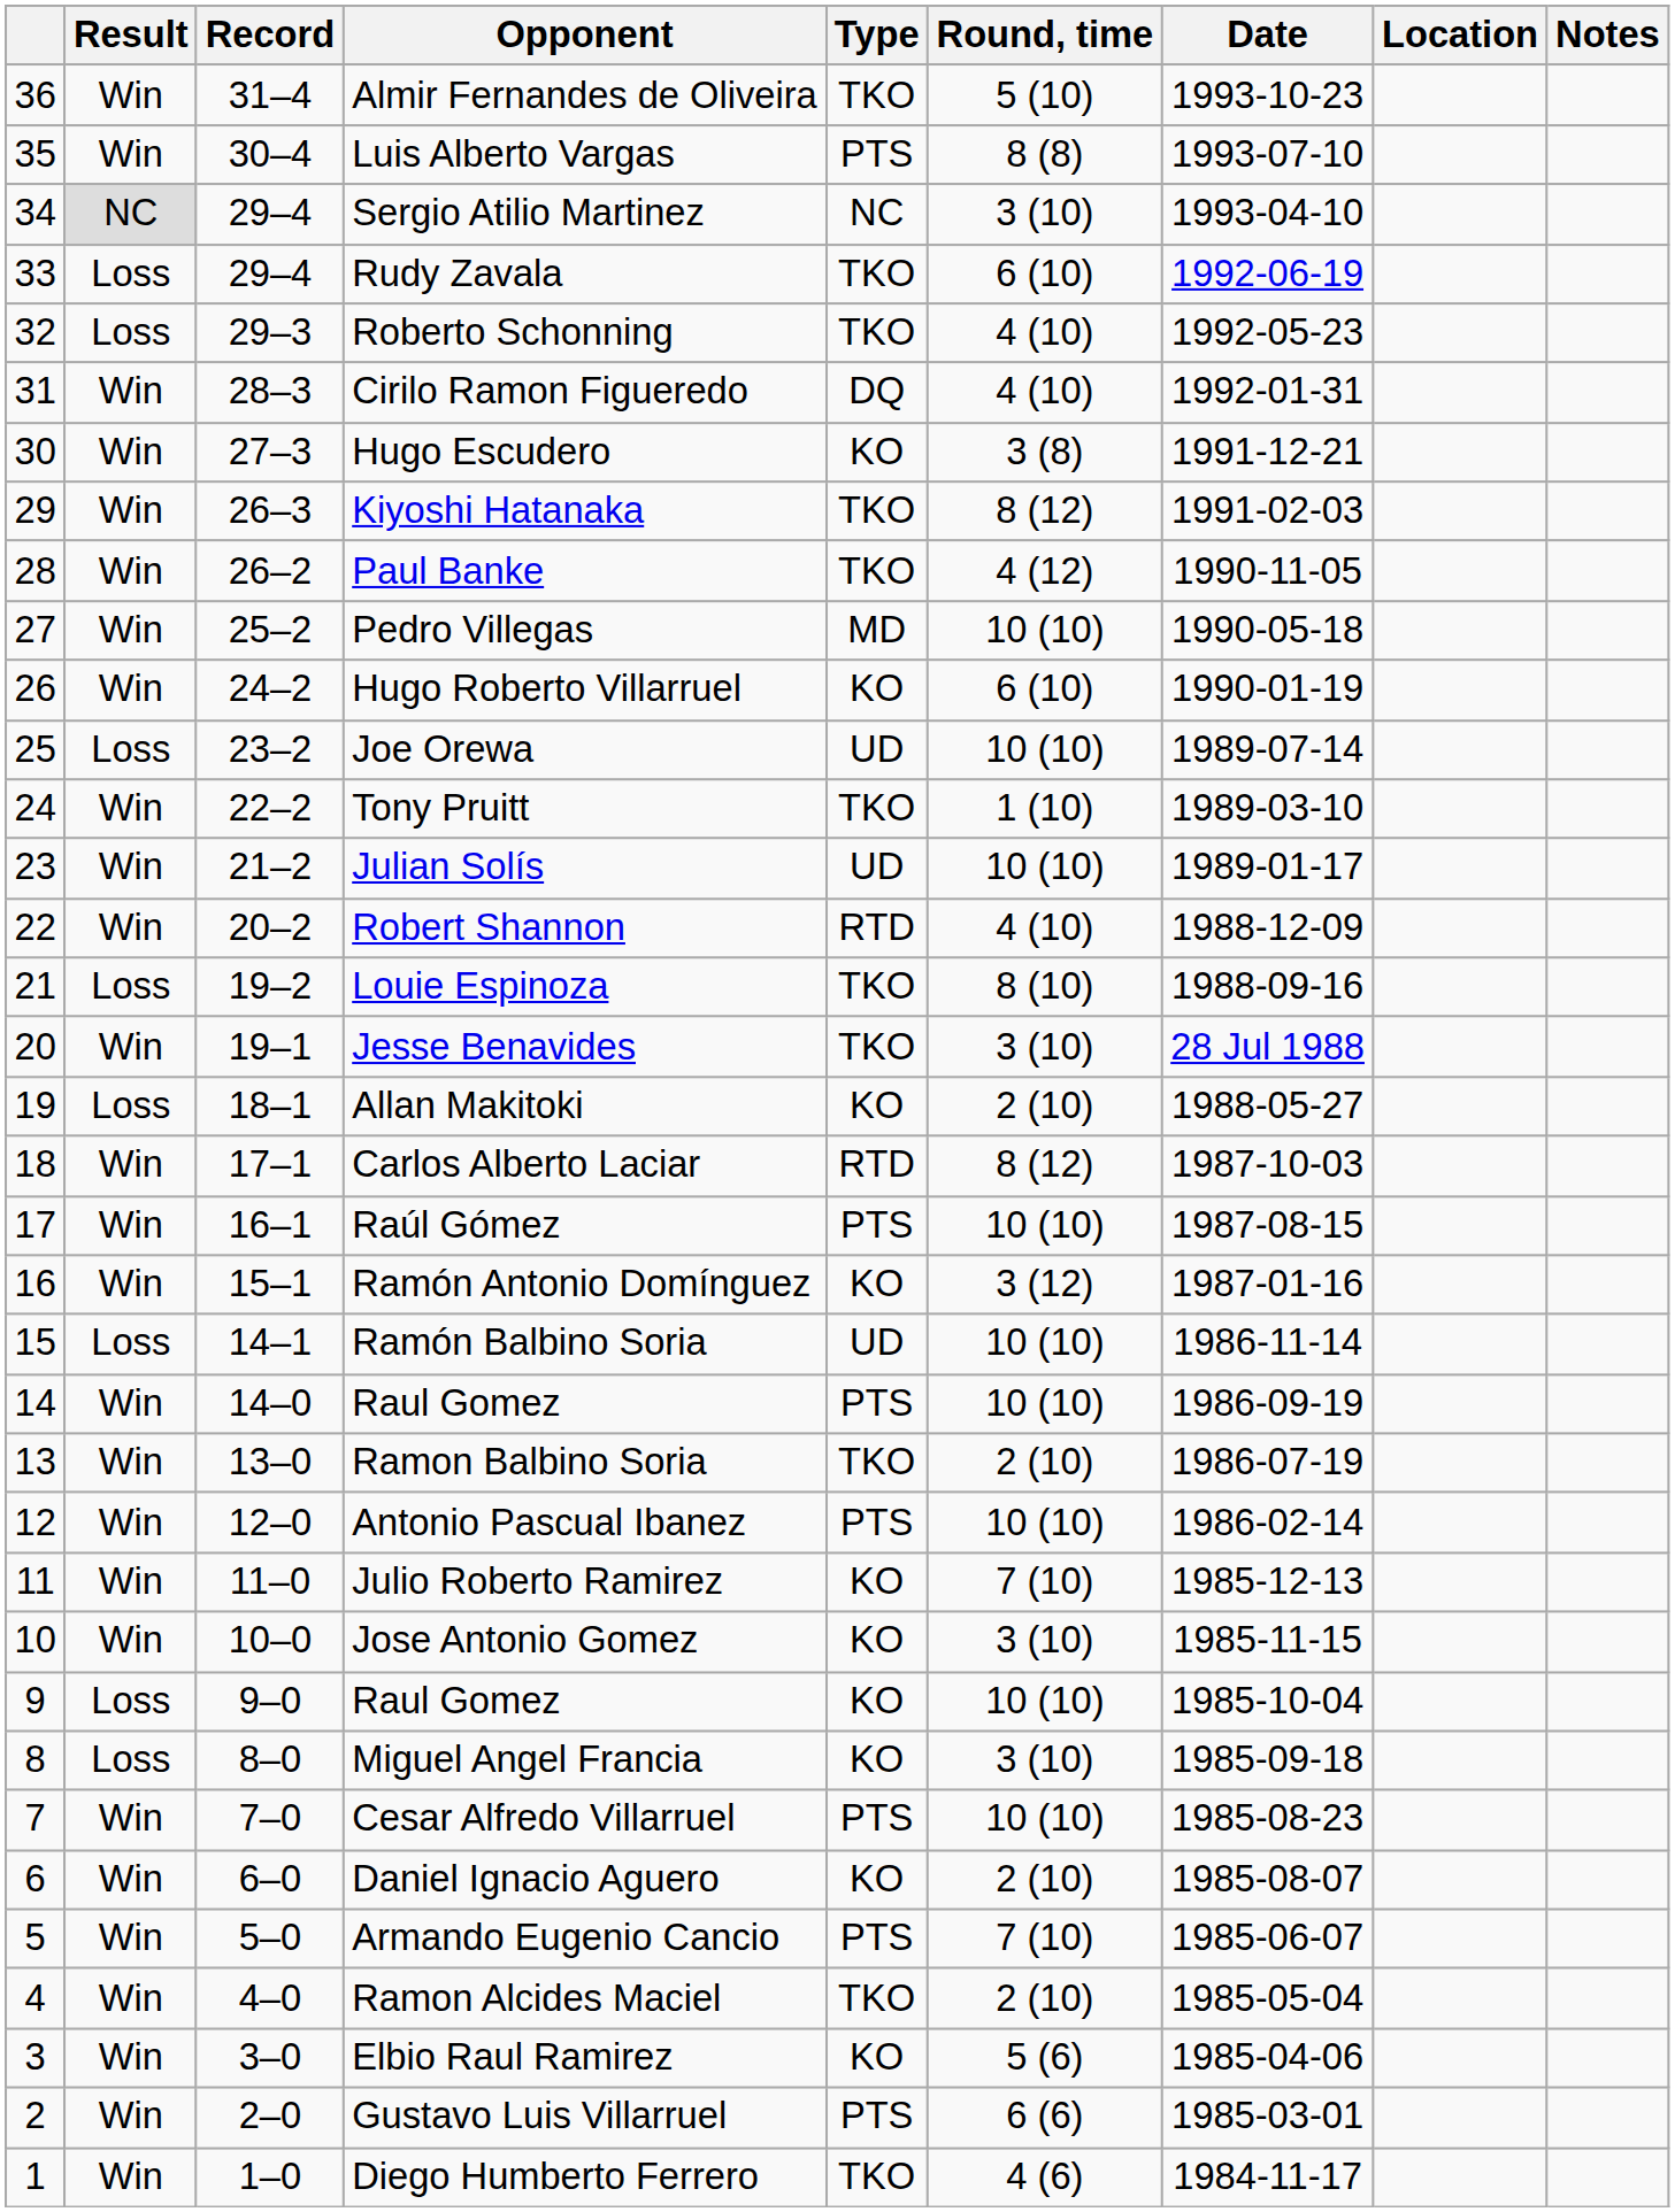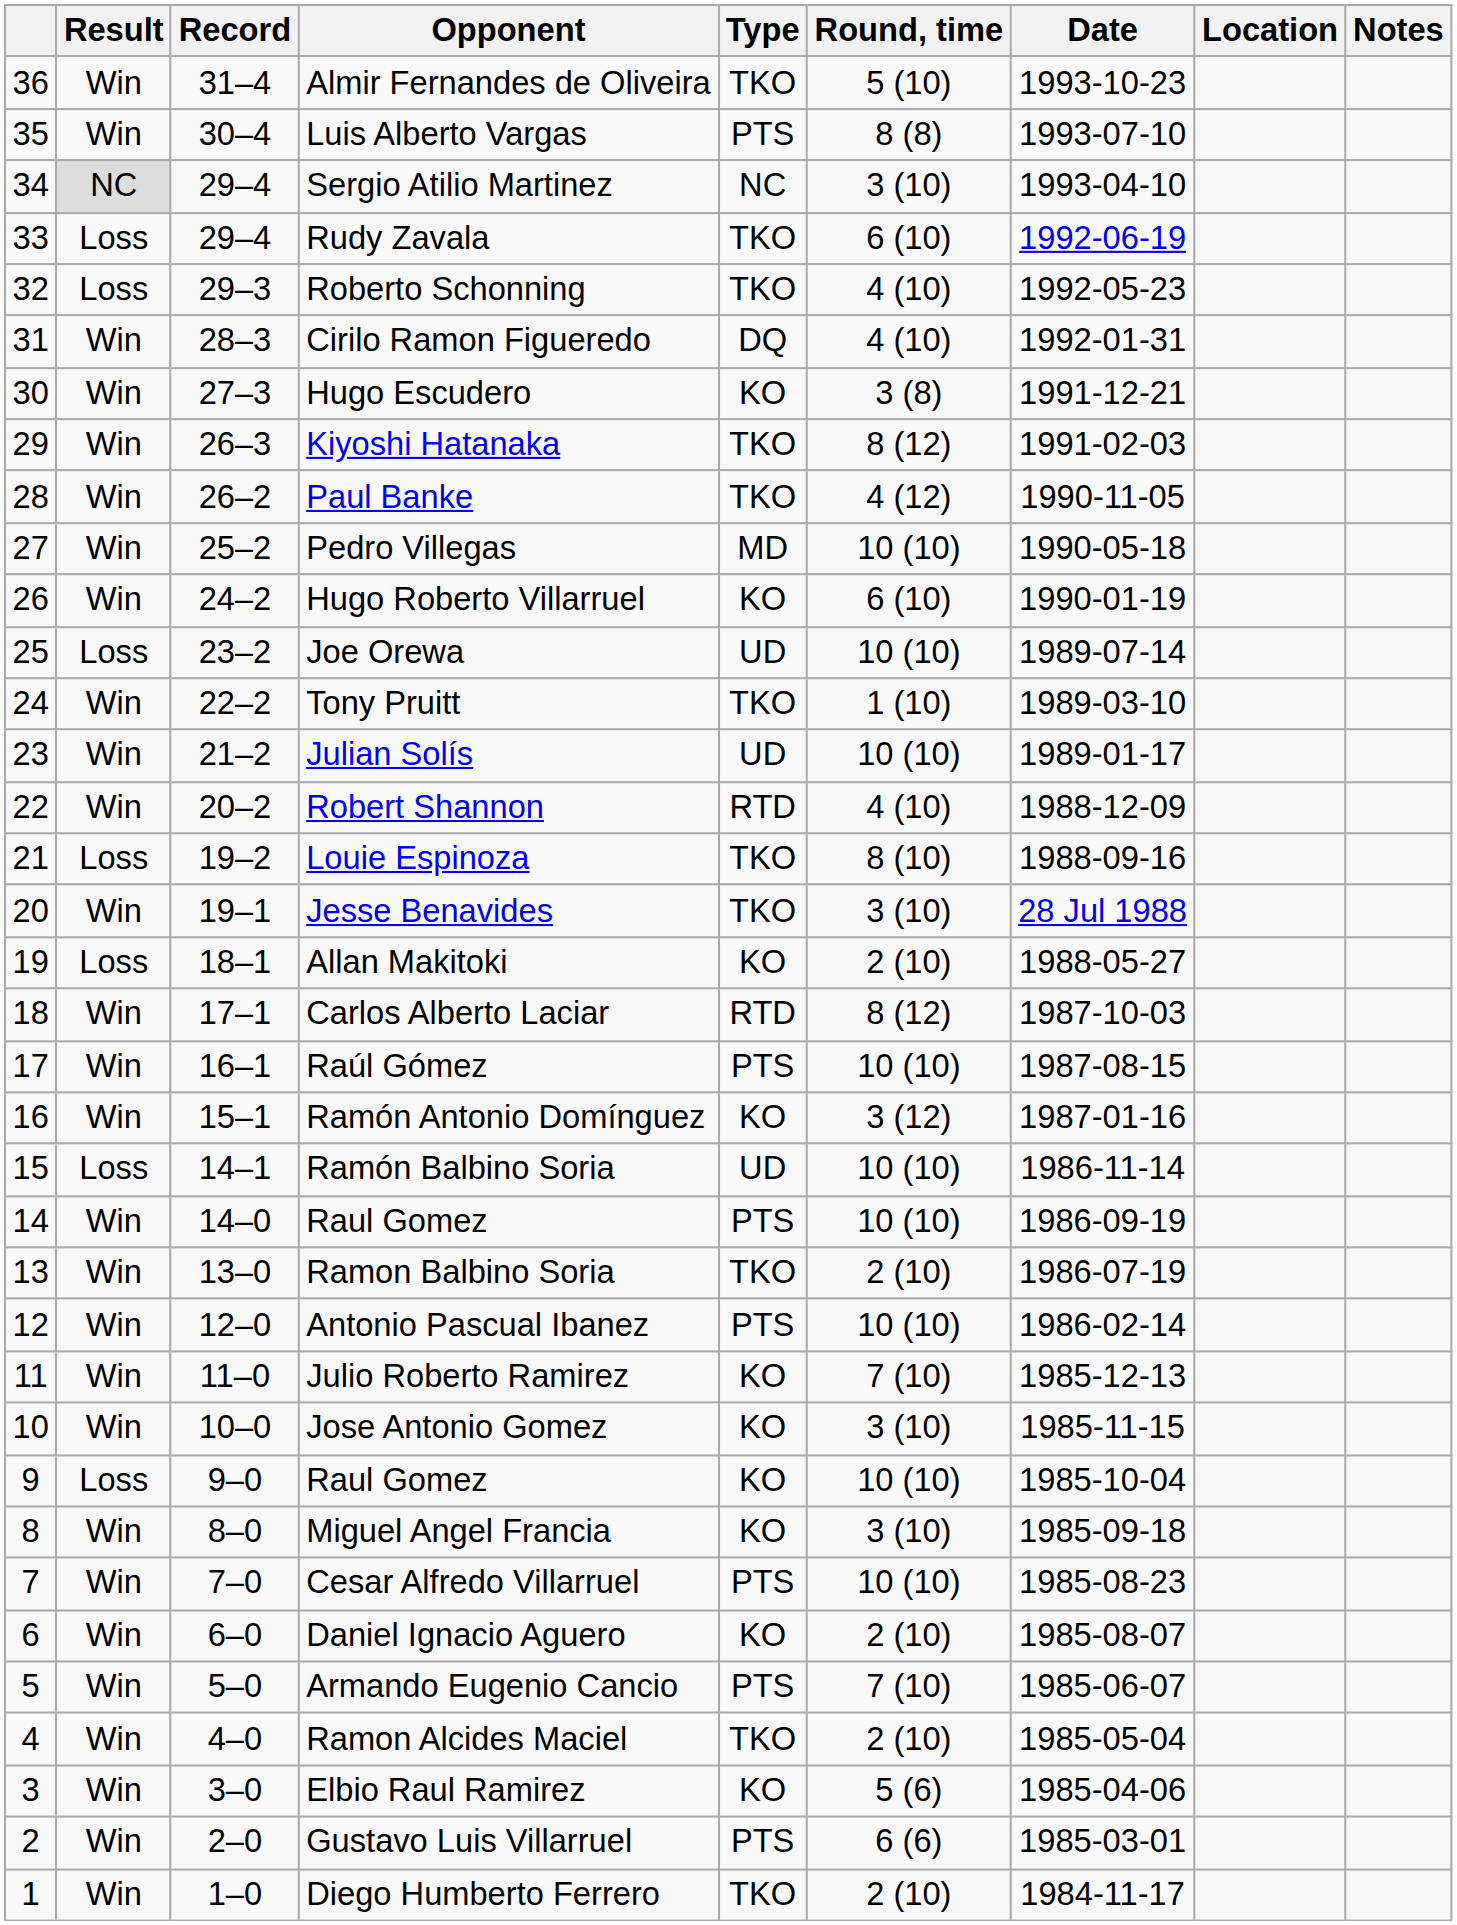 <table class=wikitable style=text-align:center>
 <tr>
 <th></th>
 <th>Result</th>
 <th>Record</th>
 <th>Opponent</th>
 <th>Type</th>
 <th>Round, time</th>
 <th>Date</th>
 <th>Location</th>
 <th>Notes</th>
 </tr>
 <tr>
 <td>36</td>
 <td>Win</td>
 <td>31–4 </td>
 <td align=left>Almir Fernandes de Oliveira</td>
 <td>TKO</td>
 <td>5 (10)</td>
 <td>1993-10-23</td>
 <td align=left></td>
 <td align=left></td>
 </tr>
 <tr>
 <td>35</td>
 <td>Win</td>
 <td>30–4 </td>
 <td align=left>Luis Alberto Vargas</td>
 <td>PTS</td>
 <td>8 (8)</td>
 <td>1993-07-10</td>
 <td align=left></td>
 <td align=left></td>
 </tr>
 <tr>
 <td>34</td>
 <td style=background:#DDD>NC</td>
 <td>29–4 </td>
 <td align=left>Sergio Atilio Martinez</td>
 <td>NC</td>
 <td>3 (10)</td>
 <td>1993-04-10</td>
 <td align=left></td>
 <td align=left></td>
 </tr>
 <tr>
 <td>33</td>
 <td>Loss</td>
 <td>29–4</td>
 <td align=left>Rudy Zavala</td>
 <td>TKO</td>
 <td>6 (10)</td>
 <td><a href='#'>1992-06-19</a></td>
 <td align=left></td>
 <td align=left></td>
 </tr>
 <tr>
 <td>32</td>
 <td>Loss</td>
 <td>29–3</td>
 <td align=left>Roberto Schonning</td>
 <td>TKO</td>
 <td>4 (10)</td>
 <td>1992-05-23</td>
 <td align=left></td>
 <td align=left></td>
 </tr>
 <tr>
 <td>31</td>
 <td>Win</td>
 <td>28–3</td>
 <td align=left>Cirilo Ramon Figueredo</td>
 <td>DQ</td>
 <td>4 (10)</td>
 <td>1992-01-31</td>
 <td align=left></td>
 <td align=left></td>
 </tr>
 <tr>
 <td>30</td>
 <td>Win</td>
 <td>27–3</td>
 <td align=left>Hugo Escudero</td>
 <td>KO</td>
 <td>3 (8)</td>
 <td>1991-12-21</td>
 <td align=left></td>
 <td align=left></td>
 </tr>
 <tr>
 <td>29</td>
 <td>Win</td>
 <td>26–3</td>
 <td align=left><a href='#'>Kiyoshi Hatanaka</a></td>
 <td>TKO</td>
 <td>8 (12)</td>
 <td>1991-02-03</td>
 <td align=left></td>
 <td align=left></td>
 </tr>
 <tr>
 <td>28</td>
 <td>Win</td>
 <td>26–2</td>
 <td align=left><a href='#'>Paul Banke</a></td>
 <td>TKO</td>
 <td>4 (12)</td>
 <td>1990-11-05</td>
 <td align=left></td>
 <td align=left></td>
 </tr>
 <tr>
 <td>27</td>
 <td>Win</td>
 <td>25–2</td>
 <td align=left>Pedro Villegas</td>
 <td>MD</td>
 <td>10 (10)</td>
 <td>1990-05-18</td>
 <td align=left></td>
 <td align=left></td>
 </tr>
 <tr>
 <td>26</td>
 <td>Win</td>
 <td>24–2</td>
 <td align=left>Hugo Roberto Villarruel</td>
 <td>KO</td>
 <td>6 (10)</td>
 <td>1990-01-19</td>
 <td align=left></td>
 <td align=left></td>
 </tr>
 <tr>
 <td>25</td>
 <td>Loss</td>
 <td>23–2</td>
 <td align=left>Joe Orewa</td>
 <td>UD</td>
 <td>10 (10)</td>
 <td>1989-07-14</td>
 <td align=left></td>
 <td align=left></td>
 </tr>
 <tr>
 <td>24</td>
 <td>Win</td>
 <td>22–2</td>
 <td align=left>Tony Pruitt</td>
 <td>TKO</td>
 <td>1 (10)</td>
 <td>1989-03-10</td>
 <td align=left></td>
 <td align=left></td>
 </tr>
 <tr>
 <td>23</td>
 <td>Win</td>
 <td>21–2</td>
 <td align=left><a href='#'>Julian Solís</a></td>
 <td>UD</td>
 <td>10 (10)</td>
 <td>1989-01-17</td>
 <td align=left></td>
 <td align=left></td>
 </tr>
 <tr>
 <td>22</td>
 <td>Win</td>
 <td>20–2</td>
 <td align=left><a href='#'>Robert Shannon</a></td>
 <td>RTD</td>
 <td>4 (10)</td>
 <td>1988-12-09</td>
 <td align=left></td>
 <td align=left></td>
 </tr>
 <tr>
 <td>21</td>
 <td>Loss</td>
 <td>19–2</td>
 <td align=left><a href='#'>Louie Espinoza</a></td>
 <td>TKO</td>
 <td>8 (10)</td>
 <td>1988-09-16</td>
 <td align=left></td>
 <td align=left></td>
 </tr>
 <tr>
 <td>20</td>
 <td>Win</td>
 <td>19–1</td>
 <td align=left><a href='#'>Jesse Benavides</a></td>
 <td>TKO</td>
 <td>3 (10)</td>
 <td><a href='#'>28 Jul 1988</a></td>
 <td align=left></td>
 <td align=left></td>
 </tr>
 <tr>
 <td>19</td>
 <td>Loss</td>
 <td>18–1</td>
 <td align=left>Allan Makitoki</td>
 <td>KO</td>
 <td>2 (10)</td>
 <td>1988-05-27</td>
 <td align=left></td>
 <td align=left></td>
 </tr>
 <tr>
 <td>18</td>
 <td>Win</td>
 <td>17–1</td>
 <td align=left>Carlos Alberto Laciar</td>
 <td>RTD</td>
 <td>8 (12)</td>
 <td>1987-10-03</td>
 <td align=left></td>
 <td align=left></td>
 </tr>
 <tr>
 <td>17</td>
 <td>Win</td>
 <td>16–1</td>
 <td align=left>Raúl Gómez</td>
 <td>PTS</td>
 <td>10 (10)</td>
 <td>1987-08-15</td>
 <td align=left></td>
 <td align=left></td>
 </tr>
 <tr>
 <td>16</td>
 <td>Win</td>
 <td>15–1</td>
 <td align=left>Ramón Antonio Domínguez</td>
 <td>KO</td>
 <td>3 (12)</td>
 <td>1987-01-16</td>
 <td align=left></td>
 <td align=left></td>
 </tr>
 <tr>
 <td>15</td>
 <td>Loss</td>
 <td>14–1</td>
 <td align=left>Ramón Balbino Soria</td>
 <td>UD</td>
 <td>10 (10)</td>
 <td>1986-11-14</td>
 <td align=left></td>
 <td align=left></td>
 </tr>
 <tr>
 <td>14</td>
 <td>Win</td>
 <td>14–0</td>
 <td align=left>Raul Gomez</td>
 <td>PTS</td>
 <td>10 (10)</td>
 <td>1986-09-19</td>
 <td align=left></td>
 <td align=left></td>
 </tr>
 <tr>
 <td>13</td>
 <td>Win</td>
 <td>13–0</td>
 <td align=left>Ramon Balbino Soria</td>
 <td>TKO</td>
 <td>2 (10)</td>
 <td>1986-07-19</td>
 <td align=left></td>
 <td align=left></td>
 </tr>
 <tr>
 <td>12</td>
 <td>Win</td>
 <td>12–0</td>
 <td align=left>Antonio Pascual Ibanez</td>
 <td>PTS</td>
 <td>10 (10)</td>
 <td>1986-02-14</td>
 <td align=left></td>
 <td align=left></td>
 </tr>
 <tr>
 <td>11</td>
 <td>Win</td>
 <td>11–0</td>
 <td align=left>Julio Roberto Ramirez</td>
 <td>KO</td>
 <td>7 (10)</td>
 <td>1985-12-13</td>
 <td align=left></td>
 <td align=left></td>
 </tr>
 <tr>
 <td>10</td>
 <td>Win</td>
 <td>10–0</td>
 <td align=left>Jose Antonio Gomez</td>
 <td>KO</td>
 <td>3 (10)</td>
 <td>1985-11-15</td>
 <td align=left></td>
 <td align=left></td>
 </tr>
 <tr>
 <td>9</td>
 <td>Loss</td>
 <td>9–0</td>
 <td align=left>Raul Gomez</td>
 <td>KO</td>
 <td>10 (10)</td>
 <td>1985-10-04</td>
 <td align=left></td>
 <td align=left></td>
 </tr>
 <tr>
 <td>8</td>
-<td>Loss</td>
+<td>Win</td>
 <td>8–0</td>
 <td align=left>Miguel Angel Francia</td>
 <td>KO</td>
 <td>3 (10)</td>
 <td>1985-09-18</td>
 <td align=left></td>
 <td align=left></td>
 </tr>
 <tr>
 <td>7</td>
 <td>Win</td>
 <td>7–0</td>
 <td align=left>Cesar Alfredo Villarruel</td>
 <td>PTS</td>
 <td>10 (10)</td>
 <td>1985-08-23</td>
 <td align=left></td>
 <td align=left></td>
 </tr>
 <tr>
 <td>6</td>
 <td>Win</td>
 <td>6–0</td>
 <td align=left>Daniel Ignacio Aguero</td>
 <td>KO</td>
 <td>2 (10)</td>
 <td>1985-08-07</td>
 <td align=left></td>
 <td align=left></td>
 </tr>
 <tr>
 <td>5</td>
 <td>Win</td>
 <td>5–0</td>
 <td align=left>Armando Eugenio Cancio</td>
 <td>PTS</td>
 <td>7 (10)</td>
 <td>1985-06-07</td>
 <td align=left></td>
 <td align=left></td>
 </tr>
 <tr>
 <td>4</td>
 <td>Win</td>
 <td>4–0</td>
 <td align=left>Ramon Alcides Maciel</td>
 <td>TKO</td>
 <td>2 (10)</td>
 <td>1985-05-04</td>
 <td align=left></td>
 <td align=left></td>
 </tr>
 <tr>
 <td>3</td>
 <td>Win</td>
 <td>3–0</td>
 <td align=left>Elbio Raul Ramirez</td>
 <td>KO</td>
 <td>5 (6)</td>
 <td>1985-04-06</td>
 <td align=left></td>
 <td align=left></td>
 </tr>
 <tr>
 <td>2</td>
 <td>Win</td>
 <td>2–0</td>
 <td align=left>Gustavo Luis Villarruel</td>
 <td>PTS</td>
 <td>6 (6)</td>
 <td>1985-03-01</td>
 <td align=left></td>
 <td align=left></td>
 </tr>
 <tr>
 <td>1</td>
 <td>Win</td>
 <td>1–0</td>
 <td align=left>Diego Humberto Ferrero</td>
 <td>TKO</td>
-<td>4 (6)</td>
+<td>2 (10)</td>
 <td>1984-11-17</td>
 <td align=left></td>
 <td align=left></td>
 </tr>
 </table>
